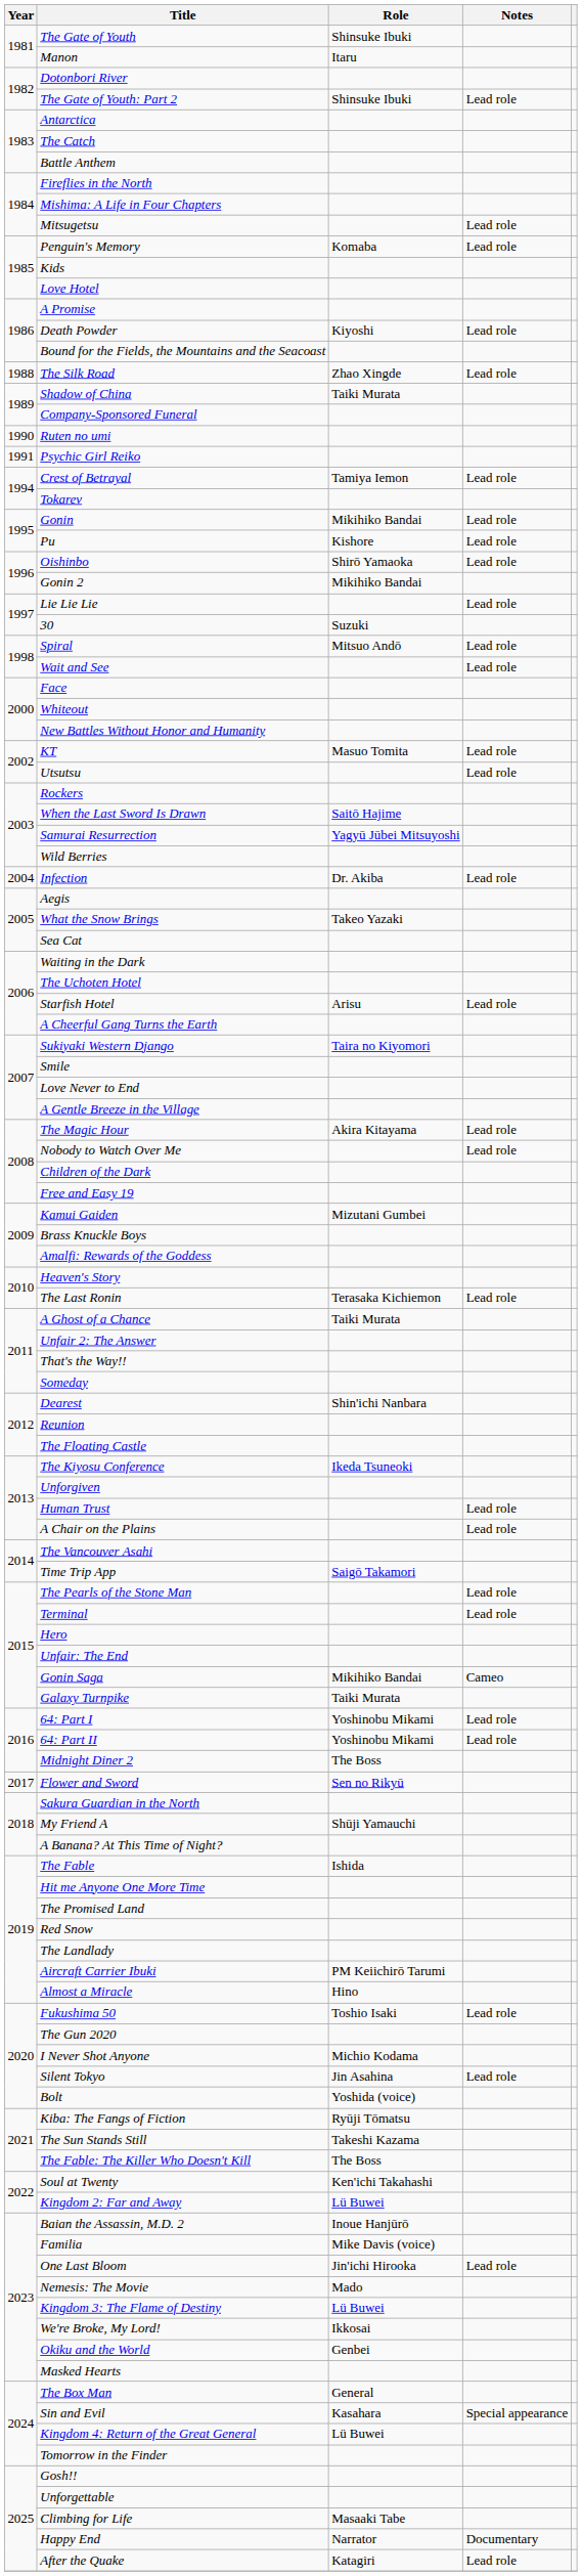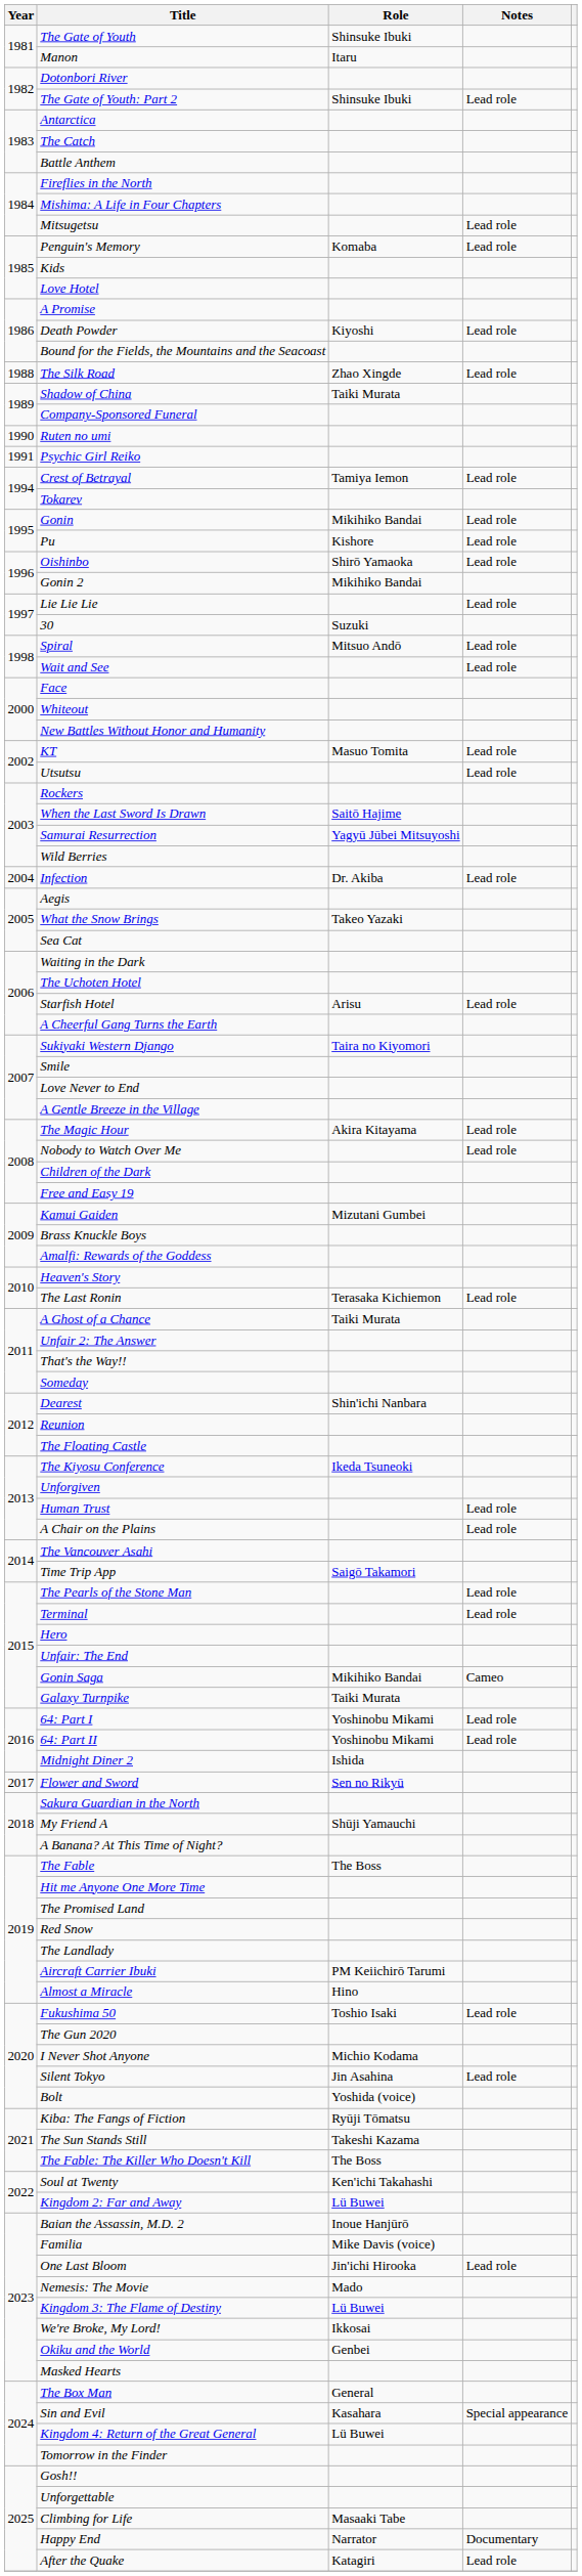 <table class="wikitable sortable">
 <tr>
 <th>Year</th>
 <th>Title</th>
 <th>Role</th>
 <th class="unsortable">Notes</th>
 <th class="unsortable"></th>
 </tr>
 <tr>
 <td rowspan=2>1981</td>
 <td><em><a href='#'>The Gate of Youth</a></em></td>
 <td>Shinsuke Ibuki</td>
 <td></td>
 <td></td>
 </tr>
 <tr>
 <td><em>Manon</em></td>
 <td>Itaru</td>
 <td></td>
 <td></td>
 </tr>
 <tr>
 <td rowspan=2>1982</td>
 <td><em><a href='#'>Dotonbori River</a></em></td>
 <td></td>
 <td></td>
 <td></td>
 </tr>
 <tr>
 <td><em><a href='#'>The Gate of Youth: Part 2</a></em></td>
 <td>Shinsuke Ibuki</td>
 <td>Lead role</td>
 <td></td>
 </tr>
 <tr>
 <td rowspan=3>1983</td>
 <td><em><a href='#'>Antarctica</a></em></td>
 <td></td>
 <td></td>
 <td></td>
 </tr>
 <tr>
 <td><em><a href='#'>The Catch</a></em></td>
 <td></td>
 <td></td>
 <td></td>
 </tr>
 <tr>
 <td><em>Battle Anthem</em></td>
 <td></td>
 <td></td>
 <td></td>
 </tr>
 <tr>
 <td rowspan=3>1984</td>
 <td><em><a href='#'>Fireflies in the North</a></em></td>
 <td></td>
 <td></td>
 <td></td>
 </tr>
 <tr>
 <td><em><a href='#'>Mishima: A Life in Four Chapters</a></em></td>
 <td></td>
 <td></td>
 <td></td>
 </tr>
 <tr>
 <td><em>Mitsugetsu</em></td>
 <td></td>
 <td>Lead role</td>
 <td></td>
 </tr>
 <tr>
 <td rowspan=3>1985</td>
 <td><em>Penguin's Memory</em></td>
 <td>Komaba</td>
 <td>Lead role</td>
 <td></td>
 </tr>
 <tr>
 <td><em>Kids</em></td>
 <td></td>
 <td></td>
 <td></td>
 </tr>
 <tr>
 <td><em><a href='#'>Love Hotel</a></em></td>
 <td></td>
 <td></td>
 <td></td>
 </tr>
 <tr>
 <td rowspan=3>1986</td>
 <td><em><a href='#'>A Promise</a></em></td>
 <td></td>
 <td></td>
 <td></td>
 </tr>
 <tr>
 <td><em>Death Powder</em></td>
 <td>Kiyoshi</td>
 <td>Lead role</td>
 <td></td>
 </tr>
 <tr>
 <td><em>Bound for the Fields, the Mountains and the Seacoast</em></td>
 <td></td>
 <td></td>
 <td></td>
 </tr>
 <tr>
 <td>1988</td>
 <td><em><a href='#'>The Silk Road</a></em></td>
 <td>Zhao Xingde</td>
 <td>Lead role</td>
 <td></td>
 </tr>
 <tr>
 <td rowspan=2>1989</td>
 <td><em><a href='#'>Shadow of China</a></em></td>
 <td>Taiki Murata</td>
 <td></td>
 <td></td>
 </tr>
 <tr>
 <td><em><a href='#'>Company-Sponsored Funeral</a></em></td>
 <td></td>
 <td></td>
 <td></td>
 </tr>
 <tr>
 <td>1990</td>
 <td><em><a href='#'>Ruten no umi</a></em></td>
 <td></td>
 <td></td>
 <td></td>
 </tr>
 <tr>
 <td>1991</td>
 <td><em><a href='#'>Psychic Girl Reiko</a></em></td>
 <td></td>
 <td></td>
 <td></td>
 </tr>
 <tr>
 <td rowspan=2>1994</td>
 <td><em><a href='#'>Crest of Betrayal</a></em></td>
 <td>Tamiya Iemon</td>
 <td>Lead role</td>
 <td></td>
 </tr>
 <tr>
 <td><em><a href='#'>Tokarev</a></em></td>
 <td></td>
 <td></td>
 <td></td>
 </tr>
 <tr>
 <td rowspan=2>1995</td>
 <td><em><a href='#'>Gonin</a></em></td>
 <td>Mikihiko Bandai</td>
 <td>Lead role</td>
 <td></td>
 </tr>
 <tr>
 <td><em>Pu</em></td>
 <td>Kishore</td>
 <td>Lead role</td>
 <td></td>
 </tr>
 <tr>
 <td rowspan=2>1996</td>
 <td><em><a href='#'>Oishinbo</a></em></td>
 <td>Shirō Yamaoka</td>
 <td>Lead role</td>
 <td></td>
 </tr>
 <tr>
 <td><em>Gonin 2</em></td>
 <td>Mikihiko Bandai</td>
 <td></td>
 <td></td>
 </tr>
 <tr>
 <td rowspan=2>1997</td>
 <td><em>Lie Lie Lie</em></td>
 <td></td>
 <td>Lead role</td>
 <td></td>
 </tr>
 <tr>
 <td><em>30</em></td>
 <td>Suzuki</td>
 <td></td>
 <td></td>
 </tr>
 <tr>
 <td rowspan=2>1998</td>
 <td><em><a href='#'>Spiral</a></em></td>
 <td>Mitsuo Andō</td>
 <td>Lead role</td>
 <td></td>
 </tr>
 <tr>
 <td><em><a href='#'>Wait and See</a></em></td>
 <td></td>
 <td>Lead role</td>
 <td></td>
 </tr>
 <tr>
 <td rowspan=3>2000</td>
 <td><em><a href='#'>Face</a></em></td>
 <td></td>
 <td></td>
 <td></td>
 </tr>
 <tr>
 <td><em><a href='#'>Whiteout</a></em></td>
 <td></td>
 <td></td>
 <td></td>
 </tr>
 <tr>
 <td><em><a href='#'>New Battles Without Honor and Humanity</a></em></td>
 <td></td>
 <td></td>
 <td></td>
 </tr>
 <tr>
 <td rowspan=2>2002</td>
 <td><em><a href='#'>KT</a></em></td>
 <td>Masuo Tomita</td>
 <td>Lead role</td>
 <td></td>
 </tr>
 <tr>
 <td><em>Utsutsu</em></td>
 <td></td>
 <td>Lead role</td>
 <td></td>
 </tr>
 <tr>
 <td rowspan=4>2003</td>
 <td><em><a href='#'>Rockers</a></em></td>
 <td></td>
 <td></td>
 <td></td>
 </tr>
 <tr>
 <td><em><a href='#'>When the Last Sword Is Drawn</a></em></td>
 <td><a href='#'>Saitō Hajime</a></td>
 <td></td>
 <td></td>
 </tr>
 <tr>
 <td><em><a href='#'>Samurai Resurrection</a></em></td>
 <td><a href='#'>Yagyū Jūbei Mitsuyoshi</a></td>
 <td></td>
 <td></td>
 </tr>
 <tr>
 <td><em>Wild Berries</em></td>
 <td></td>
 <td></td>
 <td></td>
 </tr>
 <tr>
 <td>2004</td>
 <td><em><a href='#'>Infection</a></em></td>
 <td>Dr. Akiba</td>
 <td>Lead role</td>
 <td></td>
 </tr>
 <tr>
 <td rowspan=3>2005</td>
 <td><em>Aegis</em></td>
 <td></td>
 <td></td>
 <td></td>
 </tr>
 <tr>
 <td><em><a href='#'>What the Snow Brings</a></em></td>
 <td>Takeo Yazaki</td>
 <td></td>
 <td></td>
 </tr>
 <tr>
 <td><em>Sea Cat</em></td>
 <td></td>
 <td></td>
 <td></td>
 </tr>
 <tr>
 <td rowspan=4>2006</td>
 <td><em>Waiting in the Dark</em></td>
 <td></td>
 <td></td>
 <td></td>
 </tr>
 <tr>
 <td><em><a href='#'>The Uchoten Hotel</a></em></td>
 <td></td>
 <td></td>
 <td></td>
 </tr>
 <tr>
 <td><em>Starfish Hotel</em></td>
 <td>Arisu</td>
 <td>Lead role</td>
 <td></td>
 </tr>
 <tr>
 <td><em><a href='#'>A Cheerful Gang Turns the Earth</a></em></td>
 <td></td>
 <td></td>
 <td></td>
 </tr>
 <tr>
 <td rowspan=4>2007</td>
 <td><em><a href='#'>Sukiyaki Western Django</a></em></td>
 <td><a href='#'>Taira no Kiyomori</a></td>
 <td></td>
 <td></td>
 </tr>
 <tr>
 <td><em>Smile</em></td>
 <td></td>
 <td></td>
 <td></td>
 </tr>
 <tr>
 <td><em>Love Never to End</em></td>
 <td></td>
 <td></td>
 <td></td>
 </tr>
 <tr>
 <td><em><a href='#'>A Gentle Breeze in the Village</a></em></td>
 <td></td>
 <td></td>
 <td></td>
 </tr>
 <tr>
 <td rowspan=4>2008</td>
 <td><em><a href='#'>The Magic Hour</a></em></td>
 <td>Akira Kitayama</td>
 <td>Lead role</td>
 <td></td>
 </tr>
 <tr>
 <td><em>Nobody to Watch Over Me</em></td>
 <td></td>
 <td>Lead role</td>
 <td></td>
 </tr>
 <tr>
 <td><em><a href='#'>Children of the Dark</a></em></td>
 <td></td>
 <td></td>
 <td></td>
 </tr>
 <tr>
 <td><em><a href='#'>Free and Easy 19</a></em></td>
 <td></td>
 <td></td>
 <td></td>
 </tr>
 <tr>
 <td rowspan=3>2009</td>
 <td><em><a href='#'>Kamui Gaiden</a></em></td>
 <td>Mizutani Gumbei</td>
 <td></td>
 <td></td>
 </tr>
 <tr>
 <td><em>Brass Knuckle Boys</em></td>
 <td></td>
 <td></td>
 <td></td>
 </tr>
 <tr>
 <td><em><a href='#'>Amalfi: Rewards of the Goddess</a></em></td>
 <td></td>
 <td></td>
 <td></td>
 </tr>
 <tr>
 <td rowspan=2>2010</td>
 <td><em><a href='#'>Heaven's Story</a></em></td>
 <td></td>
 <td></td>
 <td></td>
 </tr>
 <tr>
 <td><em>The Last Ronin</em></td>
 <td>Terasaka Kichiemon</td>
 <td>Lead role</td>
 <td></td>
 </tr>
 <tr>
 <td rowspan=4>2011</td>
 <td><em><a href='#'>A Ghost of a Chance</a></em></td>
 <td>Taiki Murata</td>
 <td></td>
 <td></td>
 </tr>
 <tr>
 <td><em><a href='#'>Unfair 2: The Answer</a></em></td>
 <td></td>
 <td></td>
 <td></td>
 </tr>
 <tr>
 <td><em>That's the Way!!</em></td>
 <td></td>
 <td></td>
 <td></td>
 </tr>
 <tr>
 <td><em><a href='#'>Someday</a></em></td>
 <td></td>
 <td></td>
 <td></td>
 </tr>
 <tr>
 <td rowspan=3>2012</td>
 <td><em><a href='#'>Dearest</a></em></td>
 <td>Shin'ichi Nanbara</td>
 <td></td>
 <td></td>
 </tr>
 <tr>
 <td><em><a href='#'>Reunion</a></em></td>
 <td></td>
 <td></td>
 <td></td>
 </tr>
 <tr>
 <td><em><a href='#'>The Floating Castle</a></em></td>
 <td></td>
 <td></td>
 <td></td>
 </tr>
 <tr>
 <td rowspan=4>2013</td>
 <td><em><a href='#'>The Kiyosu Conference</a></em></td>
 <td><a href='#'>Ikeda Tsuneoki</a></td>
 <td></td>
 <td></td>
 </tr>
 <tr>
 <td><em><a href='#'>Unforgiven</a></em></td>
 <td></td>
 <td></td>
 <td></td>
 </tr>
 <tr>
 <td><em><a href='#'>Human Trust</a></em></td>
 <td></td>
 <td>Lead role</td>
 <td></td>
 </tr>
 <tr>
 <td><em>A Chair on the Plains</em></td>
 <td></td>
 <td>Lead role</td>
 <td></td>
 </tr>
 <tr>
 <td rowspan=2>2014</td>
 <td><em><a href='#'>The Vancouver Asahi</a></em></td>
 <td></td>
 <td></td>
 <td></td>
 </tr>
 <tr>
 <td><em>Time Trip App</em></td>
 <td><a href='#'>Saigō Takamori</a></td>
 <td></td>
 <td></td>
 </tr>
 <tr>
 <td rowspan=6>2015</td>
 <td><em><a href='#'>The Pearls of the Stone Man</a></em></td>
 <td></td>
 <td>Lead role</td>
 <td></td>
 </tr>
 <tr>
 <td><em><a href='#'>Terminal</a></em></td>
 <td></td>
 <td>Lead role</td>
 <td></td>
 </tr>
 <tr>
 <td><em><a href='#'>Hero</a></em></td>
 <td></td>
 <td></td>
 <td></td>
 </tr>
 <tr>
 <td><em><a href='#'>Unfair: The End</a></em></td>
 <td></td>
 <td></td>
 <td></td>
 </tr>
 <tr>
 <td><em><a href='#'>Gonin Saga</a></em></td>
 <td>Mikihiko Bandai</td>
 <td>Cameo</td>
 <td></td>
 </tr>
 <tr>
 <td><em><a href='#'>Galaxy Turnpike</a></em></td>
 <td>Taiki Murata</td>
 <td></td>
 <td></td>
 </tr>
 <tr>
 <td rowspan=3>2016</td>
 <td><em><a href='#'>64: Part I</a></em></td>
 <td>Yoshinobu Mikami</td>
 <td>Lead role</td>
 <td></td>
 </tr>
 <tr>
 <td><em><a href='#'>64: Part II</a></em></td>
 <td>Yoshinobu Mikami</td>
 <td>Lead role</td>
 <td></td>
 </tr>
 <tr>
 <td><em><a href='#'>Midnight Diner 2</a></em></td>
-<td>The Boss</td>
+<td>Ishida</td>
 <td></td>
 <td></td>
 </tr>
 <tr>
 <td>2017</td>
 <td><em><a href='#'>Flower and Sword</a></em></td>
 <td><a href='#'>Sen no Rikyū</a></td>
 <td></td>
 <td></td>
 </tr>
 <tr>
 <td rowspan=3>2018</td>
 <td><em><a href='#'>Sakura Guardian in the North</a></em></td>
 <td></td>
 <td></td>
 <td></td>
 </tr>
 <tr>
 <td><em>My Friend A</em></td>
 <td>Shūji Yamauchi</td>
 <td></td>
 <td></td>
 </tr>
 <tr>
 <td><em>A Banana? At This Time of Night?</em></td>
 <td></td>
 <td></td>
 <td></td>
 </tr>
 <tr>
 <td rowspan=7>2019</td>
 <td><em><a href='#'>The Fable</a></em></td>
-<td>Ishida</td>
+<td>The Boss</td>
 <td></td>
 <td></td>
 </tr>
 <tr>
 <td><em><a href='#'>Hit me Anyone One More Time</a></em></td>
 <td></td>
 <td></td>
 <td></td>
 </tr>
 <tr>
 <td><em>The Promised Land</em></td>
 <td></td>
 <td></td>
 <td></td>
 </tr>
 <tr>
 <td><em>Red Snow</em></td>
 <td></td>
 <td></td>
 <td></td>
 </tr>
 <tr>
 <td><em>The Landlady</em></td>
 <td></td>
 <td></td>
 <td></td>
 </tr>
 <tr>
 <td><em><a href='#'>Aircraft Carrier Ibuki</a></em></td>
 <td>PM Keiichirō Tarumi</td>
 <td></td>
 <td></td>
 </tr>
 <tr>
 <td><em><a href='#'>Almost a Miracle</a></em></td>
 <td>Hino</td>
 <td></td>
 <td></td>
 </tr>
 <tr>
 <td rowspan=5>2020</td>
 <td><em><a href='#'>Fukushima 50</a></em></td>
 <td>Toshio Isaki</td>
 <td>Lead role</td>
 <td></td>
 </tr>
 <tr>
 <td><em>The Gun 2020</em></td>
 <td></td>
 <td></td>
 <td></td>
 </tr>
 <tr>
 <td><em>I Never Shot Anyone</em></td>
 <td>Michio Kodama</td>
 <td></td>
 <td></td>
 </tr>
 <tr>
 <td><em>Silent Tokyo</em></td>
 <td>Jin Asahina</td>
 <td>Lead role</td>
 <td></td>
 </tr>
 <tr>
 <td><em>Bolt</em></td>
 <td>Yoshida (voice)</td>
 <td></td>
 <td></td>
 </tr>
 <tr>
 <td rowspan=3>2021</td>
 <td><em>Kiba: The Fangs of Fiction</em></td>
 <td>Ryūji Tōmatsu</td>
 <td></td>
 <td></td>
 </tr>
 <tr>
 <td><em>The Sun Stands Still</em></td>
 <td>Takeshi Kazama</td>
 <td></td>
 <td></td>
 </tr>
 <tr>
 <td><em><a href='#'>The Fable: The Killer Who Doesn't Kill</a></em></td>
 <td>The Boss</td>
 <td></td>
 <td></td>
 </tr>
 <tr>
 <td rowspan=2>2022</td>
 <td><em>Soul at Twenty</em></td>
 <td>Ken'ichi Takahashi</td>
 <td></td>
 <td></td>
 </tr>
 <tr>
 <td><em><a href='#'>Kingdom 2: Far and Away</a></em></td>
 <td><a href='#'>Lü Buwei</a></td>
 <td></td>
 <td></td>
 </tr>
 <tr>
 <td rowspan=8>2023</td>
 <td><em>Baian the Assassin, M.D. 2</em></td>
 <td>Inoue Hanjūrō</td>
 <td></td>
 <td></td>
 </tr>
 <tr>
 <td><em>Familia</em></td>
 <td>Mike Davis (voice)</td>
 <td></td>
 <td></td>
 </tr>
 <tr>
 <td><em>One Last Bloom</em></td>
 <td>Jin'ichi Hirooka</td>
 <td>Lead role</td>
 <td></td>
 </tr>
 <tr>
 <td><em>Nemesis: The Movie</em></td>
 <td>Mado</td>
 <td></td>
 <td></td>
 </tr>
 <tr>
 <td><em><a href='#'>Kingdom 3: The Flame of Destiny</a></em></td>
 <td><a href='#'>Lü Buwei</a></td>
 <td></td>
 <td></td>
 </tr>
 <tr>
 <td><em>We're Broke, My Lord!</em></td>
 <td>Ikkosai</td>
 <td></td>
 <td></td>
 </tr>
 <tr>
 <td><em><a href='#'>Okiku and the World</a></em></td>
 <td>Genbei</td>
 <td></td>
 <td></td>
 </tr>
 <tr>
 <td><em>Masked Hearts</em></td>
 <td></td>
 <td></td>
 <td></td>
 </tr>
 <tr>
 <td rowspan=4>2024</td>
 <td><em><a href='#'>The Box Man</a></em></td>
 <td>General</td>
 <td></td>
 <td></td>
 </tr>
 <tr>
 <td><em>Sin and Evil</em></td>
 <td>Kasahara</td>
 <td>Special appearance</td>
 <td></td>
 </tr>
 <tr>
 <td><em><a href='#'>Kingdom 4: Return of the Great General</a></em></td>
 <td>Lü Buwei</td>
 <td></td>
 <td></td>
 </tr>
 <tr>
 <td><em>Tomorrow in the Finder</em></td>
 <td></td>
 <td></td>
 <td></td>
 </tr>
 <tr>
 <td rowspan=5>2025</td>
 <td><em>Gosh!!</em></td>
 <td></td>
 <td></td>
 <td></td>
 </tr>
 <tr>
 <td><em>Unforgettable</em></td>
 <td></td>
 <td></td>
 <td></td>
 </tr>
 <tr>
 <td><em>Climbing for Life</em></td>
 <td>Masaaki Tabe</td>
 <td></td>
 <td></td>
 </tr>
 <tr>
 <td><em>Happy End</em></td>
 <td>Narrator</td>
 <td>Documentary</td>
 <td></td>
 </tr>
 <tr>
 <td><em>After the Quake</em></td>
 <td>Katagiri</td>
 <td>Lead role</td>
 <td></td>
 </tr>
 <tr>
 </tr>
 </table>
